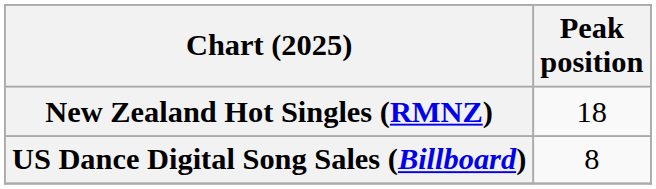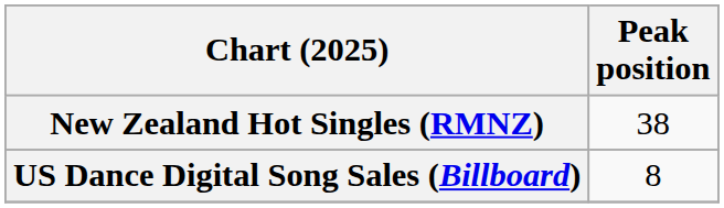 <table class="wikitable sortable plainrowheaders" style="text-align:center">
 <tr>
 <th scope="col">Chart (2025)</th>
 <th scope="col">Peak<br>position</th>
 </tr>
 <tr>
 <th scope="row">New Zealand Hot Singles (<a href='#'>RMNZ</a>)</th>
-<td>18</td>
+<td>38</td>
 </tr>
 <tr>
 <th scope="row">US Dance Digital Song Sales (<em><a href='#'>Billboard</a></em>)</th>
 <td>8</td>
 </tr>
 <tr>
 </tr>
 </table>
